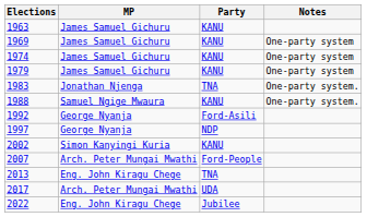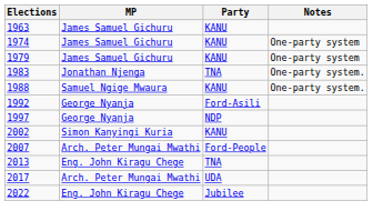 <table class="wikitable">
 <tr>
 <th>Elections</th>
 <th>MP </th>
 <th>Party</th>
 <th>Notes</th>
 </tr>
 <tr>
 <td><a href='#'>1963</a></td>
 <td><a href='#'>James Samuel Gichuru</a></td>
 <td><a href='#'>KANU</a></td>
 <td></td>
-</tr>
-<tr>
-<td><a href='#'>1969</a></td>
-<td><a href='#'>James Samuel Gichuru</a></td>
-<td><a href='#'>KANU</a></td>
-<td>One-party system</td>
 </tr>
 <tr>
 <td><a href='#'>1974</a></td>
 <td><a href='#'>James Samuel Gichuru</a></td>
 <td><a href='#'>KANU</a></td>
 <td>One-party system</td>
 </tr>
 <tr>
 <td><a href='#'>1979</a></td>
 <td><a href='#'>James Samuel Gichuru</a></td>
 <td><a href='#'>KANU</a></td>
 <td>One-party system</td>
 </tr>
 <tr>
 <td><a href='#'>1983</a></td>
 <td><a href='#'>Jonathan Njenga</a></td>
 <td><a href='#'>TNA</a></td>
 <td>One-party system.</td>
 </tr>
 <tr>
 <td><a href='#'>1988</a></td>
 <td><a href='#'>Samuel Ngige Mwaura</a></td>
 <td><a href='#'>KANU</a></td>
 <td>One-party system.</td>
 </tr>
 <tr>
 <td><a href='#'>1992</a></td>
 <td><a href='#'>George Nyanja</a></td>
 <td><a href='#'>Ford-Asili</a></td>
 <td></td>
 </tr>
 <tr>
 <td><a href='#'>1997</a></td>
 <td><a href='#'>George Nyanja</a></td>
 <td><a href='#'>NDP</a></td>
 <td></td>
 </tr>
 <tr>
 <td><a href='#'>2002</a></td>
 <td><a href='#'>Simon Kanyingi Kuria</a></td>
 <td><a href='#'>KANU</a></td>
 <td></td>
 </tr>
 <tr>
 <td><a href='#'>2007</a></td>
 <td><a href='#'>Arch. Peter Mungai Mwathi</a></td>
 <td><a href='#'>Ford-People</a></td>
 <td></td>
 </tr>
 <tr>
 <td><a href='#'>2013</a></td>
 <td><a href='#'>Eng. John Kiragu Chege</a></td>
 <td><a href='#'>TNA</a></td>
 <td></td>
 </tr>
 <tr>
 <td><a href='#'>2017</a></td>
 <td><a href='#'>Arch. Peter Mungai Mwathi</a></td>
 <td><a href='#'>UDA</a></td>
 <td></td>
 </tr>
 <tr>
 <td><a href='#'>2022</a></td>
 <td><a href='#'>Eng. John Kiragu Chege</a></td>
 <td><a href='#'>Jubilee</a></td>
 <td></td>
 </tr>
 </table>
